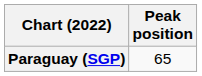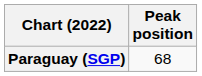 <table class="wikitable plainrowheaders" style="text-align:center">
 <tr>
 <th scope="col">Chart (2022)</th>
 <th scope="col">Peak<br>position</th>
 </tr>
 <tr>
 <th scope="row">Paraguay (<a href='#'>SGP</a>)</th>
-<td>65</td>
+<td>68</td>
 </tr>
 </table>
